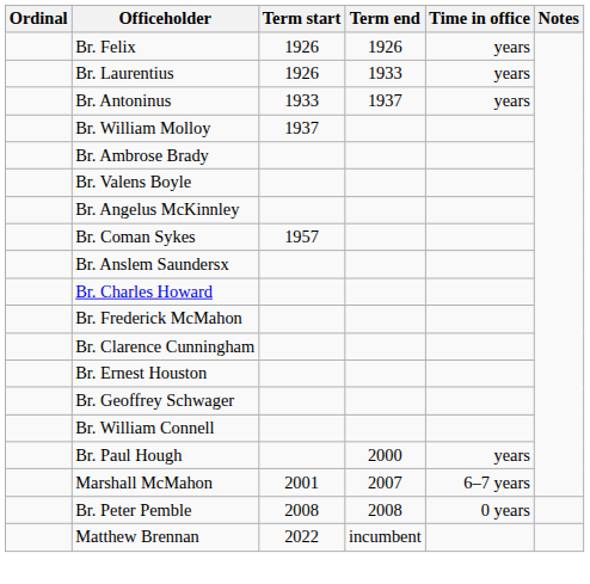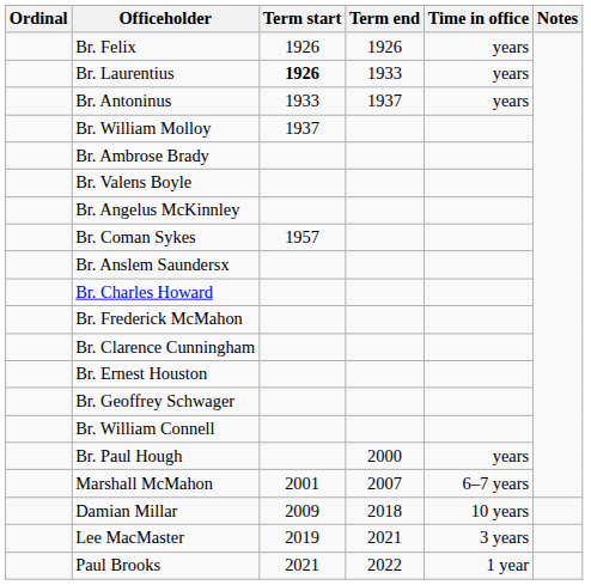 <table class="wikitable sortable">
 <tr>
 <th>Ordinal</th>
 <th>Officeholder</th>
 <th>Term start</th>
 <th>Term end</th>
 <th>Time in office</th>
 <th>Notes</th>
 </tr>
 <tr>
 <td align=center></td>
 <td>Br. Felix</td>
 <td align=center>1926</td>
 <td align=center>1926</td>
 <td align=right> years</td>
 <td rowspan=17></td>
 </tr>
 <tr>
 <td align=center></td>
 <td>Br. Laurentius</td>
-<td align=center>1926</td>
+<td align=center><strong>1926</strong></td>
 <td align=center>1933</td>
 <td align=right> years</td>
 </tr>
 <tr>
 <td align=center></td>
 <td>Br. Antoninus</td>
 <td align=center>1933</td>
 <td align=center>1937</td>
 <td align=right> years</td>
 </tr>
 <tr>
 <td align=center></td>
 <td>Br. William Molloy</td>
 <td align=center>1937</td>
 <td align=center></td>
 <td align=right></td>
 </tr>
 <tr>
 <td align=center></td>
 <td>Br. Ambrose Brady</td>
 <td align=center></td>
 <td align=center></td>
 <td align=right></td>
 </tr>
 <tr>
 <td align=center></td>
 <td>Br. Valens Boyle</td>
 <td align=center></td>
 <td align=center></td>
 <td align=right></td>
 </tr>
 <tr>
 <td align=center></td>
 <td>Br. Angelus McKinnley</td>
 <td align=center></td>
 <td align=center></td>
 <td align=right></td>
 </tr>
 <tr>
 <td align=center></td>
 <td>Br. Coman Sykes</td>
 <td align=center>1957</td>
 <td align=center></td>
 <td align=right></td>
 </tr>
 <tr>
 <td align=center></td>
 <td>Br. Anslem Saundersx</td>
 <td align=center></td>
 <td align=center></td>
 <td align=right></td>
 </tr>
 <tr>
 <td align=center></td>
 <td><a href='#'>Br. Charles Howard</a><br></td>
 <td align=center></td>
 <td align=center></td>
 <td align=right></td>
 </tr>
 <tr>
 <td align=center></td>
 <td>Br. Frederick McMahon</td>
 <td align=center></td>
 <td align=center></td>
 <td align=right></td>
 </tr>
 <tr>
 <td align=center></td>
 <td>Br. Clarence Cunningham</td>
 <td align=center></td>
 <td align=center></td>
 <td align=right></td>
 </tr>
 <tr>
 <td align=center></td>
 <td>Br. Ernest Houston</td>
 <td align=center></td>
 <td align=center></td>
 <td align=right></td>
 </tr>
 <tr>
 <td align=center></td>
 <td>Br. Geoffrey Schwager</td>
 <td align=center></td>
 <td align=center></td>
 <td align=right></td>
 </tr>
 <tr>
 <td align=center></td>
 <td>Br. William Connell</td>
 <td align=center></td>
 <td align=center></td>
 <td align=right></td>
 </tr>
 <tr>
 <td align=center></td>
 <td>Br. Paul Hough</td>
 <td align=center></td>
 <td align=center>2000</td>
 <td align=right> years</td>
 </tr>
 <tr>
 <td align=center></td>
 <td>Marshall McMahon</td>
 <td align=center>2001</td>
 <td align=center>2007</td>
 <td align=right>6–7 years</td>
 </tr>
 <tr>
 <td align=center></td>
-<td>Br. Peter Pemble</td>
-<td align=center>2008</td>
-<td align=center>2008</td>
-<td align=right>0 years</td>
+<td>Damian Millar</td>
+<td align=center>2009</td>
+<td align=center>2018</td>
+<td align=right>10 years</td>
 <td></td>
 </tr>
 <tr>
 <td align=center></td>
-<td>Matthew Brennan</td>
+<td>Lee MacMaster</td>
+<td align=center>2019</td>
+<td align=center>2021</td>
+<td align=right>3 years</td>
+<td></td>
+</tr>
+<tr>
+<td align=center></td>
+<td>Paul Brooks</td>
+<td align=center>2021</td>
 <td align=center>2022</td>
-<td align=center>incumbent</td>
-<td></td>
+<td align=right>1 year</td>
 <td></td>
 </tr>
 </table>
